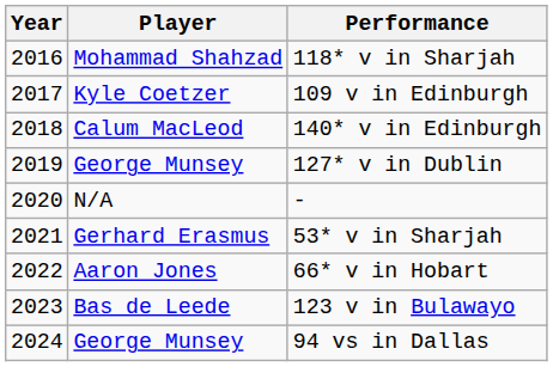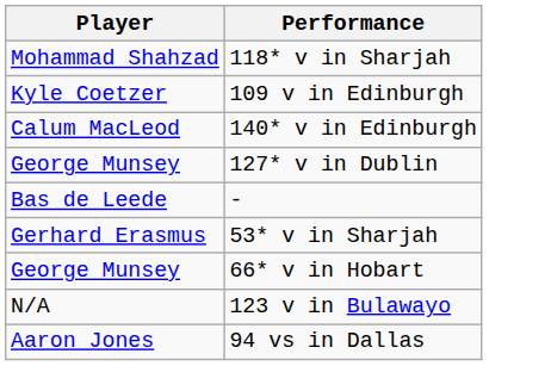 <table class="wikitable">
 <tr>
-<th>Year</th>
 <th>Player</th>
 <th>Performance</th>
 </tr>
 <tr>
-<td>2016</td>
 <td> <a href='#'>Mohammad Shahzad</a></td>
 <td>118* v  in Sharjah</td>
 </tr>
 <tr>
-<td>2017</td>
 <td> <a href='#'>Kyle Coetzer</a></td>
 <td>109 v  in Edinburgh</td>
 </tr>
 <tr>
-<td>2018</td>
 <td> <a href='#'>Calum MacLeod</a></td>
 <td>140* v  in Edinburgh</td>
 </tr>
 <tr>
-<td>2019</td>
 <td> <a href='#'>George Munsey</a></td>
 <td>127* v  in Dublin</td>
 </tr>
 <tr>
-<td>2020</td>
-<td>N/A</td>
+<td> <a href='#'>Bas de Leede</a></td>
 <td>-</td>
 </tr>
 <tr>
-<td>2021</td>
 <td> <a href='#'>Gerhard Erasmus</a></td>
 <td>53* v  in Sharjah</td>
 </tr>
 <tr>
-<td>2022</td>
-<td> <a href='#'>Aaron Jones</a></td>
+<td> <a href='#'>George Munsey</a></td>
 <td>66* v  in Hobart</td>
 </tr>
 <tr>
-<td>2023</td>
-<td> <a href='#'>Bas de Leede</a></td>
+<td>N/A</td>
 <td>123 v  in <a href='#'>Bulawayo</a></td>
 </tr>
 <tr>
-<td>2024</td>
-<td> <a href='#'>George Munsey</a></td>
+<td> <a href='#'>Aaron Jones</a></td>
 <td>94 vs  in Dallas</td>
 </tr>
 </table>
